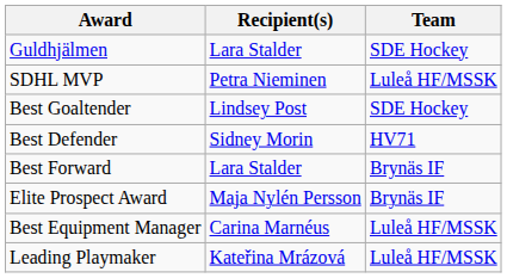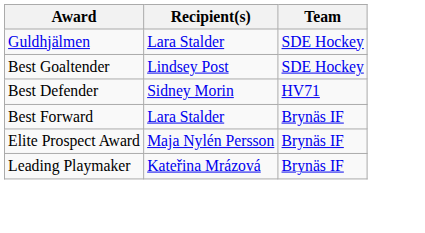 <table class="wikitable">
 <tr>
 <th>Award</th>
 <th>Recipient(s)</th>
 <th>Team</th>
 </tr>
 <tr>
 <td><a href='#'>Guldhjälmen</a></td>
 <td><a href='#'>Lara Stalder</a></td>
 <td><a href='#'>SDE Hockey</a></td>
-</tr>
-<tr>
-<td>SDHL MVP</td>
-<td><a href='#'>Petra Nieminen</a></td>
-<td><a href='#'>Luleå HF/MSSK</a></td>
 </tr>
 <tr>
 <td>Best Goaltender</td>
 <td><a href='#'>Lindsey Post</a></td>
 <td><a href='#'>SDE Hockey</a></td>
 </tr>
 <tr>
 <td>Best Defender</td>
 <td><a href='#'>Sidney Morin</a></td>
 <td><a href='#'>HV71</a></td>
 </tr>
 <tr>
 <td>Best Forward</td>
 <td><a href='#'>Lara Stalder</a></td>
 <td><a href='#'>Brynäs IF</a></td>
 </tr>
 <tr>
 <td>Elite Prospect Award</td>
 <td><a href='#'>Maja Nylén Persson</a></td>
 <td><a href='#'>Brynäs IF</a></td>
 </tr>
 <tr>
-<td>Best Equipment Manager</td>
-<td><a href='#'>Carina Marnéus</a></td>
-<td><a href='#'>Luleå HF/MSSK</a></td>
-</tr>
-<tr>
 <td>Leading Playmaker</td>
 <td><a href='#'>Kateřina Mrázová</a></td>
-<td><a href='#'>Luleå HF/MSSK</a></td>
+<td><a href='#'>Brynäs IF</a></td>
 </tr>
 </table>
